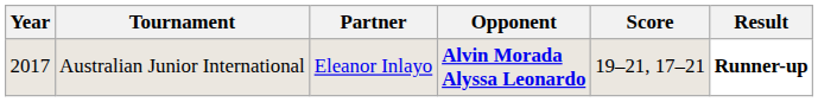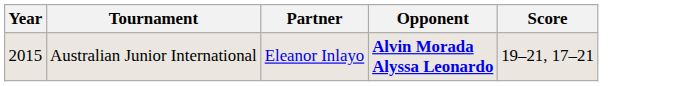 <table class="sortable wikitable" style="font-size: 90%;">
 <tr>
 <th>Year</th>
 <th>Tournament</th>
 <th>Partner</th>
 <th>Opponent</th>
 <th>Score</th>
-<th>Result</th>
 </tr>
 <tr style="background:#EBE7E0">
-<td align="center">2017</td>
+<td align="center">2015</td>
 <td align="left">Australian Junior International</td>
 <td align="left"> <a href='#'>Eleanor Inlayo</a></td>
 <td align="left"><strong> <a href='#'>Alvin Morada</a><br> <a href='#'>Alyssa Leonardo</a></strong></td>
 <td align="left">19–21, 17–21</td>
-<td style="text-align:left; background:white"> <strong>Runner-up</strong></td>
 </tr>
 </table>
